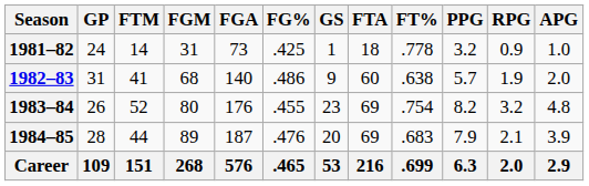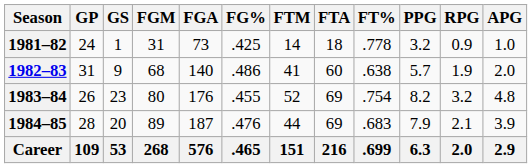 <table class="wikitable" style="text-align: center;">
 <tr>
 <th>Season</th>
 <th>GP</th>
-<th>FTM</th>
+<th>GS</th>
 <th>FGM</th>
 <th>FGA</th>
 <th>FG%</th>
-<th>GS</th>
+<th>FTM</th>
 <th>FTA</th>
 <th>FT%</th>
 <th>PPG</th>
 <th>RPG</th>
 <th>APG</th>
 </tr>
 <tr>
 <th>1981–82</th>
 <td>24</td>
-<td>14</td>
+<td>1</td>
 <td>31</td>
 <td>73</td>
 <td>.425</td>
-<td>1</td>
+<td>14</td>
 <td>18</td>
 <td>.778</td>
 <td>3.2</td>
 <td>0.9</td>
 <td>1.0</td>
 </tr>
 <tr>
 <th><a href='#'>1982–83</a></th>
 <td>31</td>
-<td>41</td>
+<td>9</td>
 <td>68</td>
 <td>140</td>
 <td>.486</td>
-<td>9</td>
+<td>41</td>
 <td>60</td>
 <td>.638</td>
 <td>5.7</td>
 <td>1.9</td>
 <td>2.0</td>
 </tr>
 <tr>
 <th>1983–84</th>
 <td>26</td>
-<td>52</td>
+<td>23</td>
 <td>80</td>
 <td>176</td>
 <td>.455</td>
-<td>23</td>
+<td>52</td>
 <td>69</td>
 <td>.754</td>
 <td>8.2</td>
 <td>3.2</td>
 <td>4.8</td>
 </tr>
 <tr>
 <th>1984–85</th>
 <td>28</td>
-<td>44</td>
+<td>20</td>
 <td>89</td>
 <td>187</td>
 <td>.476</td>
-<td>20</td>
+<td>44</td>
 <td>69</td>
 <td>.683</td>
 <td>7.9</td>
 <td>2.1</td>
 <td>3.9</td>
 </tr>
 <tr>
 <th>Career</th>
 <th>109</th>
-<th>151</th>
+<th>53</th>
 <th>268</th>
 <th>576</th>
 <th>.465</th>
-<th>53</th>
+<th>151</th>
 <th>216</th>
 <th>.699</th>
 <th>6.3</th>
 <th>2.0</th>
 <th>2.9</th>
 </tr>
 </table>
